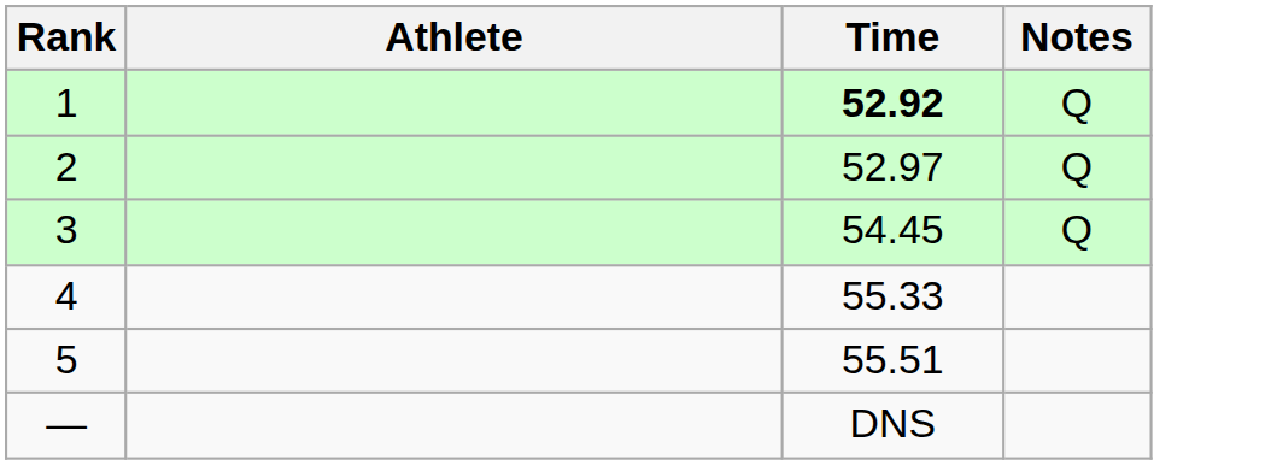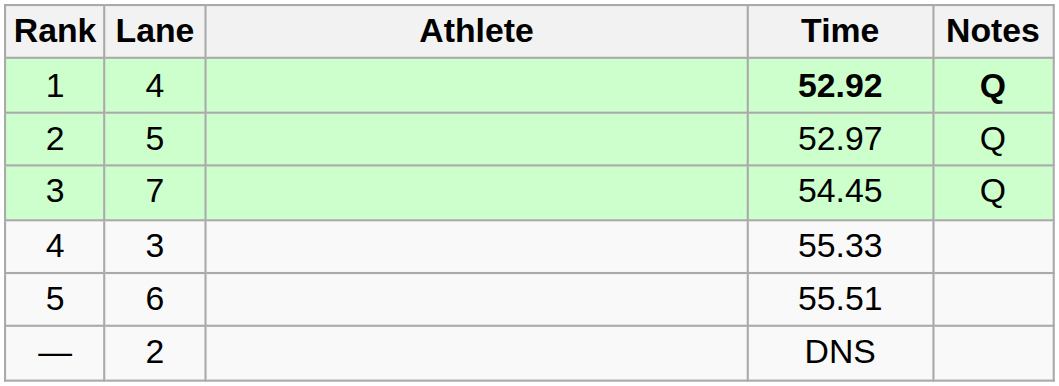 <table class="wikitable sortable" style="text-align:center">
 <tr>
 <th width=40>Rank</th>
+<th width=40>Lane</th>
 <th width=250>Athlete</th>
 <th width=80>Time</th>
 <th width=50>Notes</th>
 </tr>
 <tr style="background:#cfc;">
 <td>1</td>
+<td>4</td>
 <td align=left></td>
 <td><strong>52.92</strong></td>
-<td>Q</td>
+<td><strong>Q</strong></td>
 </tr>
 <tr style="background:#cfc;">
 <td>2</td>
+<td>5</td>
 <td align=left></td>
 <td>52.97</td>
 <td>Q</td>
 </tr>
 <tr style="background:#cfc;">
 <td>3</td>
+<td>7</td>
 <td align=left></td>
 <td>54.45</td>
 <td>Q</td>
 </tr>
 <tr>
 <td>4</td>
+<td>3</td>
 <td align=left></td>
 <td>55.33</td>
 <td></td>
 </tr>
 <tr>
 <td>5</td>
+<td>6</td>
 <td align=left></td>
 <td>55.51</td>
 <td></td>
 </tr>
 <tr>
 <td>—</td>
+<td>2</td>
 <td align=left></td>
 <td>DNS</td>
 <td></td>
 </tr>
 </table>
